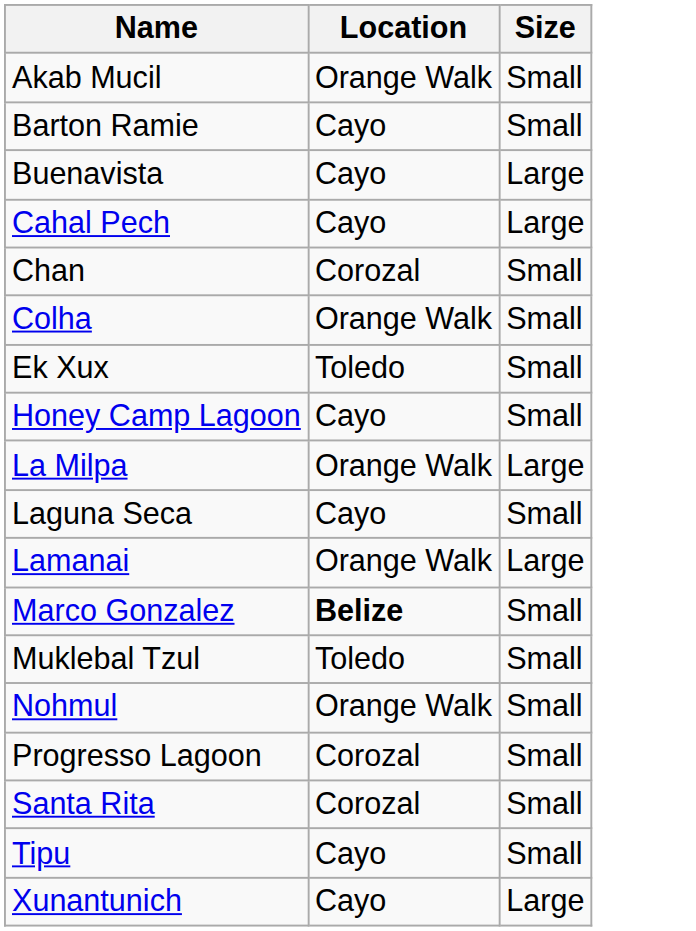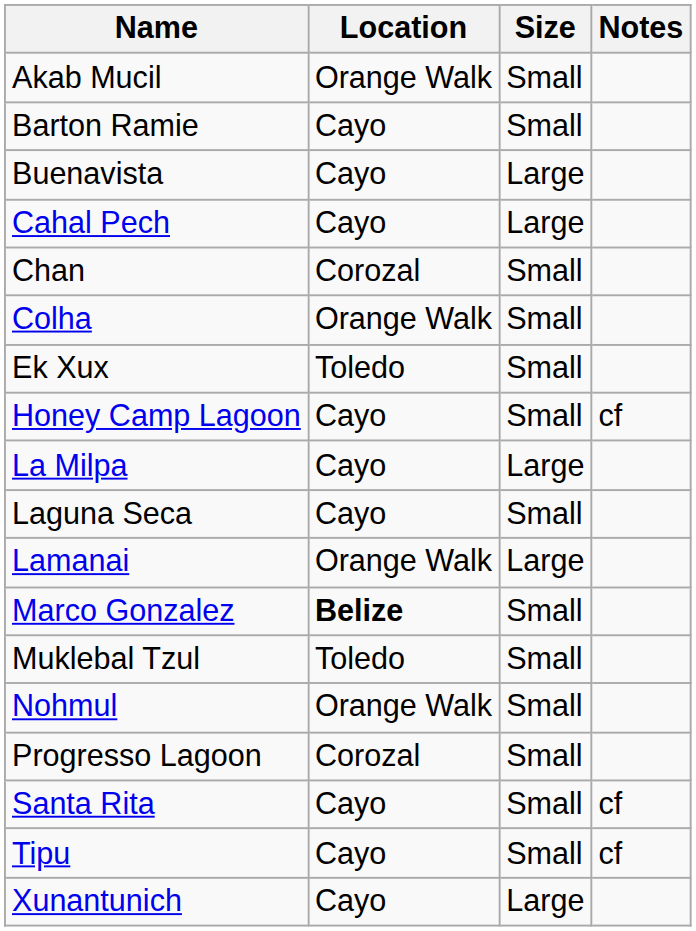 <table class="wikitable sortable static-row-numbers">
 <tr>
 <th> Name</th>
 <th>Location</th>
 <th>Size</th>
+<th class=unsortable>Notes</th>
 </tr>
 <tr>
 <td>Akab Mucil</td>
 <td>Orange Walk</td>
 <td>Small</td>
+<td></td>
 </tr>
 <tr>
 <td>Barton Ramie</td>
 <td>Cayo</td>
 <td>Small</td>
+<td></td>
 </tr>
 <tr>
 <td>Buenavista</td>
 <td>Cayo</td>
 <td>Large</td>
+<td></td>
 </tr>
 <tr>
 <td><a href='#'>Cahal Pech</a></td>
 <td>Cayo</td>
 <td>Large</td>
+<td></td>
 </tr>
 <tr>
 <td>Chan</td>
 <td>Corozal</td>
 <td>Small</td>
+<td></td>
 </tr>
 <tr>
 <td><a href='#'>Colha</a></td>
 <td>Orange Walk</td>
 <td>Small</td>
+<td></td>
 </tr>
 <tr>
 <td>Ek Xux</td>
 <td>Toledo</td>
 <td>Small</td>
+<td></td>
 </tr>
 <tr>
 <td><a href='#'>Honey Camp Lagoon</a></td>
 <td>Cayo</td>
 <td>Small</td>
+<td>cf</td>
 </tr>
 <tr>
 <td><a href='#'>La Milpa</a></td>
-<td>Orange Walk</td>
+<td>Cayo</td>
 <td>Large</td>
+<td></td>
 </tr>
 <tr>
 <td>Laguna Seca</td>
 <td>Cayo</td>
 <td>Small</td>
+<td></td>
 </tr>
 <tr>
 <td> <a href='#'>Lamanai</a></td>
 <td>Orange Walk</td>
 <td>Large</td>
+<td></td>
 </tr>
 <tr>
 <td><a href='#'>Marco Gonzalez</a></td>
 <td><strong>Belize</strong></td>
 <td>Small</td>
+<td></td>
 </tr>
 <tr>
 <td>Muklebal Tzul</td>
 <td>Toledo</td>
 <td>Small</td>
+<td></td>
 </tr>
 <tr>
 <td><a href='#'>Nohmul</a></td>
 <td>Orange Walk</td>
 <td>Small</td>
+<td></td>
 </tr>
 <tr>
 <td>Progresso Lagoon</td>
 <td>Corozal</td>
 <td>Small</td>
+<td></td>
 </tr>
 <tr>
 <td><a href='#'>Santa Rita</a></td>
-<td>Corozal</td>
+<td>Cayo</td>
 <td>Small</td>
+<td>cf</td>
 </tr>
 <tr>
 <td><a href='#'>Tipu</a></td>
 <td>Cayo</td>
 <td>Small</td>
+<td>cf</td>
 </tr>
 <tr>
 <td><a href='#'>Xunantunich</a></td>
 <td>Cayo</td>
 <td>Large</td>
+<td></td>
 </tr>
 </table>
